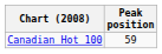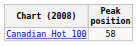 <table class="wikitable">
 <tr>
 <th>Chart (2008)</th>
 <th>Peak<br>position</th>
 </tr>
 <tr>
 <td><a href='#'>Canadian Hot 100</a></td>
-<td align="center">59</td>
+<td align="center">58</td>
 </tr>
 </table>
